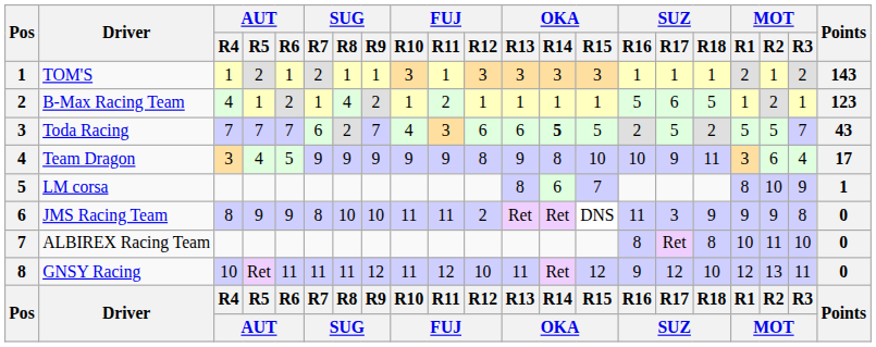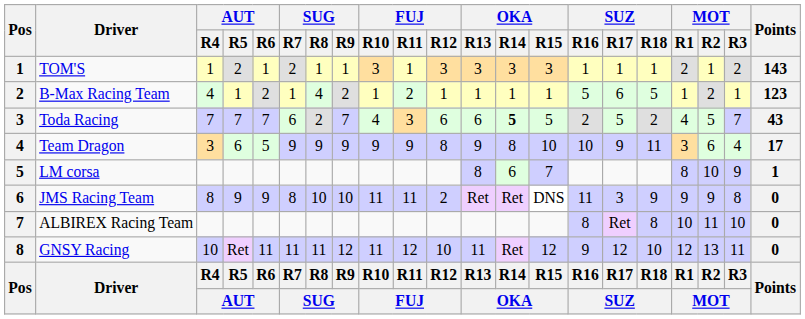 <table class="wikitable" style="font-size:85%; text-align:center">
 <tr>
 <th rowspan="2" valign="middle">Pos</th>
 <th rowspan="2" valign="middle">Driver</th>
 <th colspan="3"><a href='#'>AUT</a></th>
 <th colspan="3"><a href='#'>SUG</a></th>
 <th colspan="3"><a href='#'>FUJ</a></th>
 <th colspan="3"><a href='#'>OKA</a></th>
 <th colspan="3"><a href='#'>SUZ</a></th>
 <th colspan="3"><a href='#'>MOT</a></th>
 <th rowspan="2" valign="middle">Points</th>
 </tr>
 <tr>
 <th>R4</th>
 <th>R5</th>
 <th>R6</th>
 <th>R7</th>
 <th>R8</th>
 <th>R9</th>
 <th>R10</th>
 <th>R11</th>
 <th>R12</th>
 <th>R13</th>
 <th>R14</th>
 <th>R15</th>
 <th>R16</th>
 <th>R17</th>
 <th>R18</th>
 <th>R1</th>
 <th>R2</th>
 <th>R3</th>
 </tr>
 <tr>
 <th>1</th>
 <td align="left"><a href='#'>TOM'S</a></td>
 <td style="background:#FFFFBF;">1</td>
 <td style="background:#DFDFDF;">2</td>
 <td style="background:#FFFFBF;">1</td>
 <td style="background:#DFDFDF;">2</td>
 <td style="background:#FFFFBF;">1</td>
 <td style="background:#FFFFBF;">1</td>
 <td style="background:#FFDF9F;">3</td>
 <td style="background:#FFFFBF;">1</td>
 <td style="background:#FFDF9F;">3</td>
 <td style="background:#FFDF9F;">3</td>
 <td style="background:#FFDF9F;">3</td>
 <td style="background:#FFDF9F;">3</td>
 <td style="background:#FFFFBF;">1</td>
 <td style="background:#FFFFBF;">1</td>
 <td style="background:#FFFFBF;">1</td>
 <td style="background:#DFDFDF;">2</td>
 <td style="background:#FFFFBF;">1</td>
 <td style="background:#DFDFDF;">2</td>
 <th>143</th>
 </tr>
 <tr>
 <th>2</th>
 <td align="left"><a href='#'>B-Max Racing Team</a></td>
 <td style="background:#DFFFDF;">4</td>
 <td style="background:#FFFFBF;">1</td>
 <td style="background:#DFDFDF;">2</td>
 <td style="background:#FFFFBF;">1</td>
 <td style="background:#DFFFDF;">4</td>
 <td style="background:#DFDFDF;">2</td>
 <td style="background:#FFFFBF;">1</td>
 <td style="background:#DFFFDF;">2</td>
 <td style="background:#FFFFBF;">1</td>
 <td style="background:#FFFFBF;">1</td>
 <td style="background:#FFFFBF;">1</td>
 <td style="background:#FFFFBF;">1</td>
 <td style="background:#DFFFDF;">5</td>
 <td style="background:#DFFFDF;">6</td>
 <td style="background:#DFFFDF;">5</td>
 <td style="background:#FFFFBF;">1</td>
 <td style="background:#DFDFDF;">2</td>
 <td style="background:#FFFFBF;">1</td>
 <th>123</th>
 </tr>
 <tr>
 <th>3</th>
 <td align="left"><a href='#'>Toda Racing</a></td>
 <td style="background:#CFCFFF;">7</td>
 <td style="background:#CFCFFF;">7</td>
 <td style="background:#CFCFFF;">7</td>
 <td style="background:#DFFFDF;">6</td>
 <td style="background:#DFDFDF;">2</td>
 <td style="background:#CFCFFF;">7</td>
 <td style="background:#DFFFDF;">4</td>
 <td style="background:#FFDF9F;">3</td>
 <td style="background:#DFFFDF;">6</td>
 <td style="background:#DFFFDF;">6</td>
 <td style="background:#DFFFDF;"><strong>5</strong></td>
 <td style="background:#DFFFDF;">5</td>
 <td style="background:#DFDFDF;">2</td>
 <td style="background:#DFFFDF;">5</td>
 <td style="background:#DFDFDF;">2</td>
-<td style="background:#DFFFDF;">5</td>
+<td style="background:#DFFFDF;">4</td>
 <td style="background:#DFFFDF;">5</td>
 <td style="background:#CFCFFF;">7</td>
 <th>43</th>
 </tr>
 <tr>
 <th>4</th>
 <td align="left"><a href='#'>Team Dragon</a></td>
 <td style="background:#FFDF9F;">3</td>
-<td style="background:#DFFFDF;">4</td>
+<td style="background:#DFFFDF;">6</td>
 <td style="background:#DFFFDF;">5</td>
 <td style="background:#CFCFFF;">9</td>
 <td style="background:#CFCFFF;">9</td>
 <td style="background:#CFCFFF;">9</td>
 <td style="background:#CFCFFF;">9</td>
 <td style="background:#CFCFFF;">9</td>
 <td style="background:#CFCFFF;">8</td>
 <td style="background:#CFCFFF;">9</td>
 <td style="background:#CFCFFF;">8</td>
 <td style="background:#CFCFFF;">10</td>
 <td style="background:#CFCFFF;">10</td>
 <td style="background:#CFCFFF;">9</td>
 <td style="background:#CFCFFF;">11</td>
 <td style="background:#FFDF9F;">3</td>
 <td style="background:#DFFFDF;">6</td>
 <td style="background:#DFFFDF;">4</td>
 <th>17</th>
 </tr>
 <tr>
 <th>5</th>
 <td align="left"><a href='#'>LM corsa</a></td>
 <td></td>
 <td></td>
 <td></td>
 <td></td>
 <td></td>
 <td></td>
 <td></td>
 <td></td>
 <td></td>
 <td style="background:#CFCFFF;">8</td>
 <td style="background:#DFFFDF;">6</td>
 <td style="background:#CFCFFF;">7</td>
 <td></td>
 <td></td>
 <td></td>
 <td style="background:#CFCFFF;">8</td>
 <td style="background:#CFCFFF;">10</td>
 <td style="background:#CFCFFF;">9</td>
 <th>1</th>
 </tr>
 <tr>
 <th>6</th>
 <td align="left"><a href='#'>JMS Racing Team</a></td>
 <td style="background:#CFCFFF;">8</td>
 <td style="background:#CFCFFF;">9</td>
 <td style="background:#CFCFFF;">9</td>
 <td style="background:#CFCFFF;">8</td>
 <td style="background:#CFCFFF;">10</td>
 <td style="background:#CFCFFF;">10</td>
 <td style="background:#CFCFFF;">11</td>
 <td style="background:#CFCFFF;">11</td>
 <td style="background:#CFCFFF;">2</td>
 <td style="background:#efcfff;">Ret</td>
 <td style="background:#efcfff;">Ret</td>
 <td style="background:#FFFFFF;">DNS</td>
 <td style="background:#CFCFFF;">11</td>
 <td style="background:#CFCFFF;">3</td>
 <td style="background:#CFCFFF;">9</td>
 <td style="background:#CFCFFF;">9</td>
 <td style="background:#CFCFFF;">9</td>
 <td style="background:#CFCFFF;">8</td>
 <th>0</th>
 </tr>
 <tr>
 <th>7</th>
 <td align="left">ALBIREX Racing Team</td>
 <td></td>
 <td></td>
 <td></td>
 <td></td>
 <td></td>
 <td></td>
 <td></td>
 <td></td>
 <td></td>
 <td></td>
 <td></td>
 <td></td>
 <td style="background:#CFCFFF;">8</td>
 <td style="background:#efcfff;">Ret</td>
 <td style="background:#CFCFFF;">8</td>
 <td style="background:#CFCFFF;">10</td>
 <td style="background:#CFCFFF;">11</td>
 <td style="background:#CFCFFF;">10</td>
 <th>0</th>
 </tr>
 <tr>
 <th>8</th>
 <td align="left"><a href='#'>GNSY Racing</a></td>
 <td style="background:#CFCFFF;">10</td>
 <td style="background:#efcfff;">Ret</td>
 <td style="background:#CFCFFF;">11</td>
 <td style="background:#CFCFFF;">11</td>
 <td style="background:#CFCFFF;">11</td>
 <td style="background:#CFCFFF;">12</td>
 <td style="background:#CFCFFF;">11</td>
 <td style="background:#CFCFFF;">12</td>
 <td style="background:#CFCFFF;">10</td>
 <td style="background:#CFCFFF;">11</td>
 <td style="background:#efcfff;">Ret</td>
 <td style="background:#CFCFFF;">12</td>
 <td style="background:#CFCFFF;">9</td>
 <td style="background:#CFCFFF;">12</td>
 <td style="background:#CFCFFF;">10</td>
 <td style="background:#CFCFFF;">12</td>
 <td style="background:#CFCFFF;">13</td>
 <td style="background:#CFCFFF;">11</td>
 <th>0</th>
 </tr>
 <tr>
 <th rowspan="2">Pos</th>
 <th rowspan="2">Driver</th>
 <th>R4</th>
 <th>R5</th>
 <th>R6</th>
 <th>R7</th>
 <th>R8</th>
 <th>R9</th>
 <th>R10</th>
 <th>R11</th>
 <th>R12</th>
 <th>R13</th>
 <th>R14</th>
 <th>R15</th>
 <th>R16</th>
 <th>R17</th>
 <th>R18</th>
 <th>R1</th>
 <th>R2</th>
 <th>R3</th>
 <th rowspan="2">Points</th>
 </tr>
 <tr>
 <th colspan="3"><a href='#'>AUT</a></th>
 <th colspan="3"><a href='#'>SUG</a></th>
 <th colspan="3"><a href='#'>FUJ</a></th>
 <th colspan="3"><a href='#'>OKA</a></th>
 <th colspan="3"><a href='#'>SUZ</a></th>
 <th colspan="3"><a href='#'>MOT</a></th>
 </tr>
 </table>
